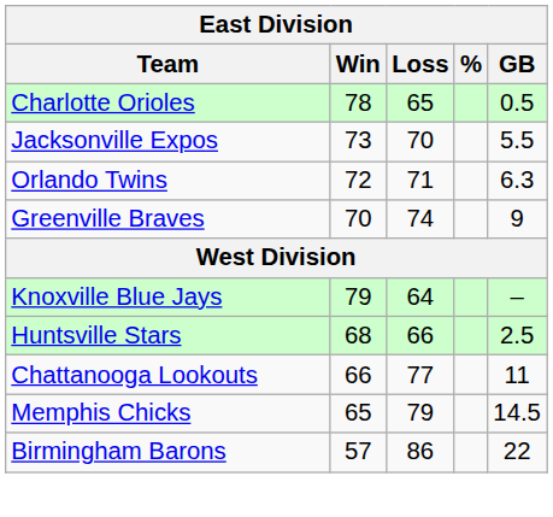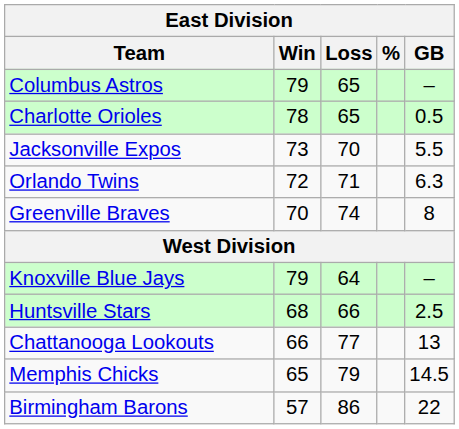 <table class="wikitable">
 <tr>
 <th colspan="5">East Division</th>
 </tr>
 <tr>
 <th width="60%">Team</th>
 <th>Win</th>
 <th>Loss</th>
 <th>%</th>
 <th>GB</th>
+</tr>
+<tr align=center bgcolor=ccffcc>
+<td align=left><a href='#'>Columbus Astros</a></td>
+<td>79</td>
+<td>65</td>
+<td></td>
+<td>–</td>
 </tr>
 <tr align=center bgcolor=ccffcc>
 <td align=left><a href='#'>Charlotte Orioles</a></td>
 <td>78</td>
 <td>65</td>
 <td></td>
 <td>0.5</td>
 </tr>
 <tr align=center>
 <td align=left><a href='#'>Jacksonville Expos</a></td>
 <td>73</td>
 <td>70</td>
 <td></td>
 <td>5.5</td>
 </tr>
 <tr align=center>
 <td align=left><a href='#'>Orlando Twins</a></td>
 <td>72</td>
 <td>71</td>
 <td></td>
 <td>6.3</td>
 </tr>
 <tr align=center>
 <td align=left><a href='#'>Greenville Braves</a></td>
 <td>70</td>
 <td>74</td>
 <td></td>
-<td>9</td>
+<td>8</td>
 </tr>
 <tr>
 <th colspan="5">West Division</th>
 </tr>
 <tr align=center bgcolor=ccffcc>
 <td align=left><a href='#'>Knoxville Blue Jays</a></td>
 <td>79</td>
 <td>64</td>
 <td></td>
 <td>–</td>
 </tr>
 <tr align=center bgcolor=ccffcc>
 <td align=left><a href='#'>Huntsville Stars</a></td>
 <td>68</td>
 <td>66</td>
 <td></td>
 <td>2.5</td>
 </tr>
 <tr align=center>
 <td align=left><a href='#'>Chattanooga Lookouts</a></td>
 <td>66</td>
 <td>77</td>
 <td></td>
-<td>11</td>
+<td>13</td>
 </tr>
 <tr align=center>
 <td align=left><a href='#'>Memphis Chicks</a></td>
 <td>65</td>
 <td>79</td>
 <td></td>
 <td>14.5</td>
 </tr>
 <tr align=center>
 <td align=left><a href='#'>Birmingham Barons</a></td>
 <td>57</td>
 <td>86</td>
 <td></td>
 <td>22</td>
 </tr>
 </table>
